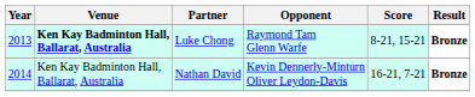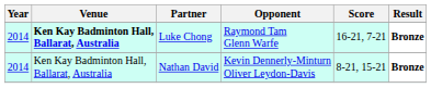 <table class="sortable wikitable" style="font-size: 90%;">
 <tr>
 <th>Year</th>
 <th>Venue</th>
 <th>Partner</th>
 <th>Opponent</th>
 <th>Score</th>
 <th>Result</th>
 </tr>
 <tr>
 </tr>
 <tr style="background:#CDFFF4">
-<td align="center"><a href='#'>2013</a></td>
+<td align="center"><a href='#'>2014</a></td>
 <td align="left"><strong>Ken Kay Badminton Hall,<br> <a href='#'>Ballarat</a>, <a href='#'>Australia</a></strong></td>
 <td align="left"> <a href='#'>Luke Chong</a></td>
 <td align="left"> <a href='#'>Raymond Tam</a><br> <a href='#'>Glenn Warfe</a></td>
-<td align="center">8-21, 15-21</td>
+<td align="center">16-21, 7-21</td>
 <td style="text-align:left; background:white"> <strong>Bronze</strong></td>
 </tr>
 <tr>
 </tr>
 <tr style="background:#CDFFF4">
 <td align="center"><a href='#'>2014</a></td>
 <td align="left">Ken Kay Badminton Hall,<br> <a href='#'>Ballarat</a>, <a href='#'>Australia</a></td>
 <td align="left"> <a href='#'>Nathan David</a></td>
 <td align="left"> <a href='#'>Kevin Dennerly-Minturn</a><br> <a href='#'>Oliver Leydon-Davis</a></td>
-<td align="center">16-21, 7-21</td>
+<td align="center">8-21, 15-21</td>
 <td style="text-align:left; background:white"> <strong>Bronze</strong></td>
 </tr>
 <tr>
 </tr>
 </table>
